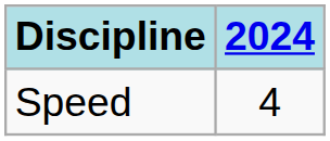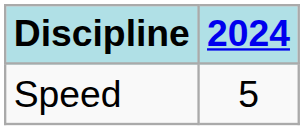 <table class="wikitable" style="text-align: center;">
 <tr>
 <th style="background: #b0e0e6;">Discipline</th>
 <th style="background: #b0e0e6;"><a href='#'>2024</a></th>
 </tr>
 <tr>
 <td align="left">Speed</td>
-<td>4</td>
+<td>5</td>
 </tr>
 </table>
